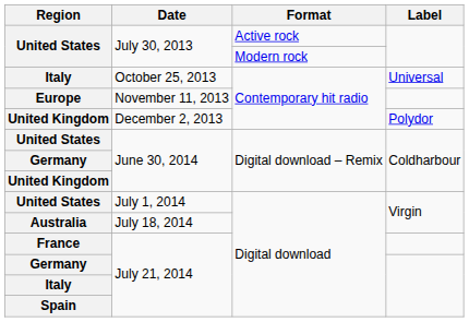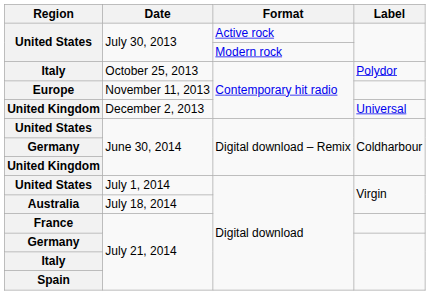 <table class="wikitable plainrowheaders">
 <tr>
 <th scope="col">Region</th>
 <th scope="col">Date</th>
 <th scope="col">Format</th>
 <th scope="col">Label</th>
 </tr>
 <tr>
 <th scope="row" rowspan="2">United States</th>
 <td rowspan="2">July 30, 2013</td>
 <td><a href='#'>Active rock</a></td>
 <td rowspan="2"></td>
 </tr>
 <tr>
 <td><a href='#'>Modern rock</a></td>
 </tr>
 <tr>
 <th scope="row">Italy</th>
 <td>October 25, 2013</td>
 <td rowspan="3"><a href='#'>Contemporary hit radio</a></td>
-<td><a href='#'>Universal</a></td>
+<td><a href='#'>Polydor</a></td>
 </tr>
 <tr>
 <th scope="row">Europe</th>
 <td>November 11, 2013</td>
 <td></td>
 </tr>
 <tr>
 <th scope="row">United Kingdom</th>
 <td>December 2, 2013</td>
-<td><a href='#'>Polydor</a></td>
+<td><a href='#'>Universal</a></td>
 </tr>
 <tr>
 <th scope="row">United States</th>
 <td rowspan="3">June 30, 2014</td>
 <td rowspan="3">Digital download – Remix</td>
 <td rowspan="3">Coldharbour</td>
 </tr>
 <tr>
 <th scope="row">Germany</th>
 </tr>
 <tr>
 <th scope="row">United Kingdom</th>
 </tr>
 <tr>
 <th scope="row">United States</th>
 <td>July 1, 2014</td>
 <td rowspan="6">Digital download</td>
 <td rowspan="2">Virgin</td>
 </tr>
 <tr>
 <th scope="row">Australia</th>
 <td>July 18, 2014</td>
 </tr>
 <tr>
 <th scope="row">France</th>
 <td rowspan="4">July 21, 2014</td>
 <td></td>
 </tr>
 <tr>
 <th scope="row">Germany</th>
 <td rowspan="3"></td>
 </tr>
 <tr>
 <th scope="row">Italy</th>
 </tr>
 <tr>
 <th scope="row">Spain</th>
 </tr>
 </table>
